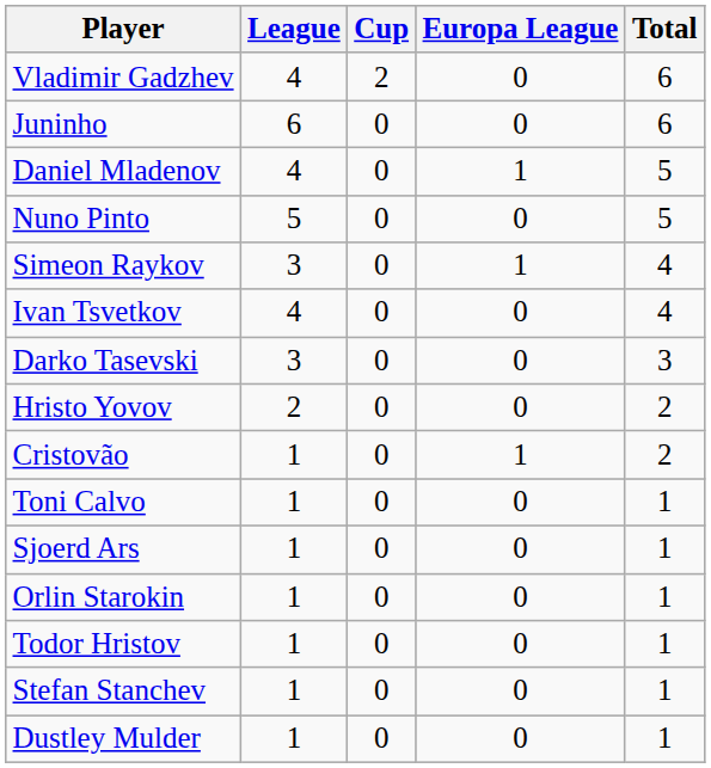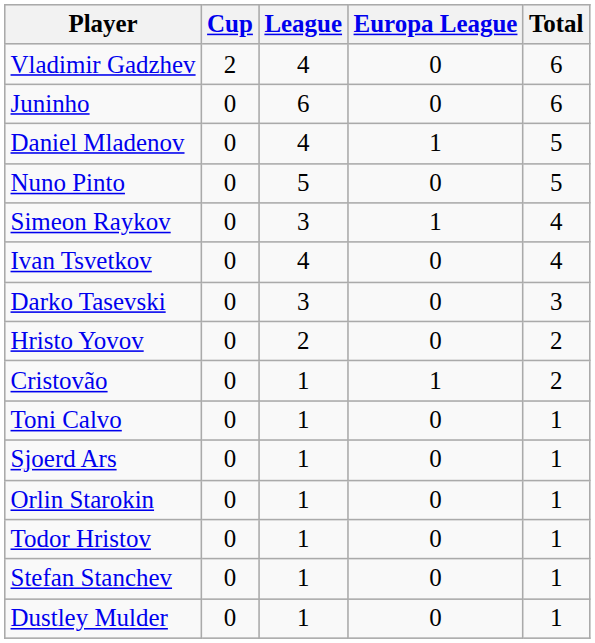 <table class="wikitable sortable">
 <tr>
 <th>Player</th>
+<th><a href='#'>Cup</a></th>
 <th><a href='#'>League</a></th>
-<th><a href='#'>Cup</a></th>
 <th><a href='#'>Europa League</a></th>
 <th>Total</th>
 </tr>
 <tr>
 <td> <a href='#'>Vladimir Gadzhev</a></td>
+<td align=center>2</td>
 <td align=center>4</td>
-<td align=center>2</td>
 <td align=center>0</td>
 <td align=center>6</td>
 </tr>
 <tr>
 <td> <a href='#'>Juninho</a></td>
+<td align=center>0</td>
 <td align=center>6</td>
-<td align=center>0</td>
 <td align=center>0</td>
 <td align=center>6</td>
 </tr>
 <tr>
 <td> <a href='#'>Daniel Mladenov</a></td>
+<td align=center>0</td>
 <td align=center>4</td>
-<td align=center>0</td>
 <td align=center>1</td>
 <td align=center>5</td>
 </tr>
 <tr>
 <td> <a href='#'>Nuno Pinto</a></td>
+<td align=center>0</td>
 <td align=center>5</td>
-<td align=center>0</td>
 <td align=center>0</td>
 <td align=center>5</td>
 </tr>
 <tr>
 <td> <a href='#'>Simeon Raykov</a></td>
+<td align=center>0</td>
 <td align=center>3</td>
-<td align=center>0</td>
 <td align=center>1</td>
 <td align=center>4</td>
 </tr>
 <tr>
 <td> <a href='#'>Ivan Tsvetkov</a></td>
+<td align=center>0</td>
 <td align=center>4</td>
-<td align=center>0</td>
 <td align=center>0</td>
 <td align=center>4</td>
 </tr>
 <tr>
 <td> <a href='#'>Darko Tasevski</a></td>
+<td align=center>0</td>
 <td align=center>3</td>
-<td align=center>0</td>
 <td align=center>0</td>
 <td align=center>3</td>
 </tr>
 <tr>
 <td> <a href='#'>Hristo Yovov</a></td>
+<td align=center>0</td>
 <td align=center>2</td>
-<td align=center>0</td>
 <td align=center>0</td>
 <td align=center>2</td>
 </tr>
 <tr>
 <td> <a href='#'>Cristovão</a></td>
+<td align=center>0</td>
 <td align=center>1</td>
-<td align=center>0</td>
 <td align=center>1</td>
 <td align=center>2</td>
 </tr>
 <tr>
 <td> <a href='#'>Toni Calvo</a></td>
+<td align=center>0</td>
 <td align=center>1</td>
-<td align=center>0</td>
 <td align=center>0</td>
 <td align=center>1</td>
 </tr>
 <tr>
 <td> <a href='#'>Sjoerd Ars</a></td>
+<td align=center>0</td>
 <td align=center>1</td>
-<td align=center>0</td>
 <td align=center>0</td>
 <td align=center>1</td>
 </tr>
 <tr>
 <td> <a href='#'>Orlin Starokin</a></td>
+<td align=center>0</td>
 <td align=center>1</td>
-<td align=center>0</td>
 <td align=center>0</td>
 <td align=center>1</td>
 </tr>
 <tr>
 <td> <a href='#'>Todor Hristov</a></td>
+<td align=center>0</td>
 <td align=center>1</td>
-<td align=center>0</td>
 <td align=center>0</td>
 <td align=center>1</td>
 </tr>
 <tr>
 <td> <a href='#'>Stefan Stanchev</a></td>
+<td align=center>0</td>
 <td align=center>1</td>
-<td align=center>0</td>
 <td align=center>0</td>
 <td align=center>1</td>
 </tr>
 <tr>
 <td> <a href='#'>Dustley Mulder</a></td>
+<td align=center>0</td>
 <td align=center>1</td>
-<td align=center>0</td>
 <td align=center>0</td>
 <td align=center>1</td>
 </tr>
 </table>
